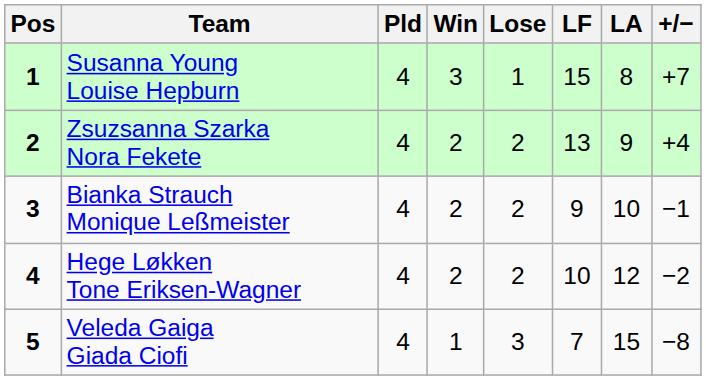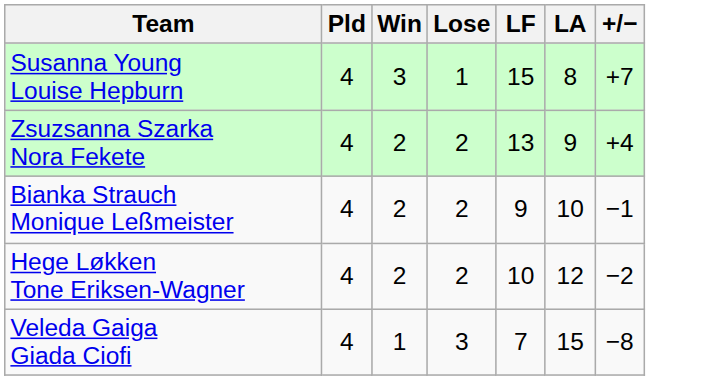 <table class="wikitable" style="font-size: 100%">
 <tr>
-<th width=20>Pos</th>
 <th width=200>Team</th>
 <th width=25>Pld</th>
 <th width=25>Win</th>
 <th width=25>Lose</th>
 <th width=25>LF</th>
 <th width=25>LA</th>
 <th width=25>+/−</th>
 </tr>
 <tr align=center style="background: #ccffcc;">
-<td><strong>1</strong></td>
 <td align="left"> <a href='#'>Susanna Young</a><br> <a href='#'>Louise Hepburn</a></td>
 <td>4</td>
 <td>3</td>
 <td>1</td>
 <td>15</td>
 <td>8</td>
 <td>+7</td>
 </tr>
 <tr align=center style="background: #ccffcc;">
-<td><strong>2</strong></td>
 <td align="left"> <a href='#'>Zsuzsanna Szarka</a><br> <a href='#'>Nora Fekete</a></td>
 <td>4</td>
 <td>2</td>
 <td>2</td>
 <td>13</td>
 <td>9</td>
 <td>+4</td>
 </tr>
 <tr align=center>
-<td><strong>3</strong></td>
 <td align="left"> <a href='#'>Bianka Strauch</a><br> <a href='#'>Monique Leßmeister</a></td>
 <td>4</td>
 <td>2</td>
 <td>2</td>
 <td>9</td>
 <td>10</td>
 <td>−1</td>
 </tr>
 <tr align=center>
-<td><strong>4</strong></td>
 <td align="left"> <a href='#'>Hege Løkken</a><br> <a href='#'>Tone Eriksen-Wagner</a></td>
 <td>4</td>
 <td>2</td>
 <td>2</td>
 <td>10</td>
 <td>12</td>
 <td>−2</td>
 </tr>
 <tr align=center>
-<td><strong>5</strong></td>
 <td align="left"> <a href='#'>Veleda Gaiga</a><br> <a href='#'>Giada Ciofi</a></td>
 <td>4</td>
 <td>1</td>
 <td>3</td>
 <td>7</td>
 <td>15</td>
 <td>−8</td>
 </tr>
 </table>
